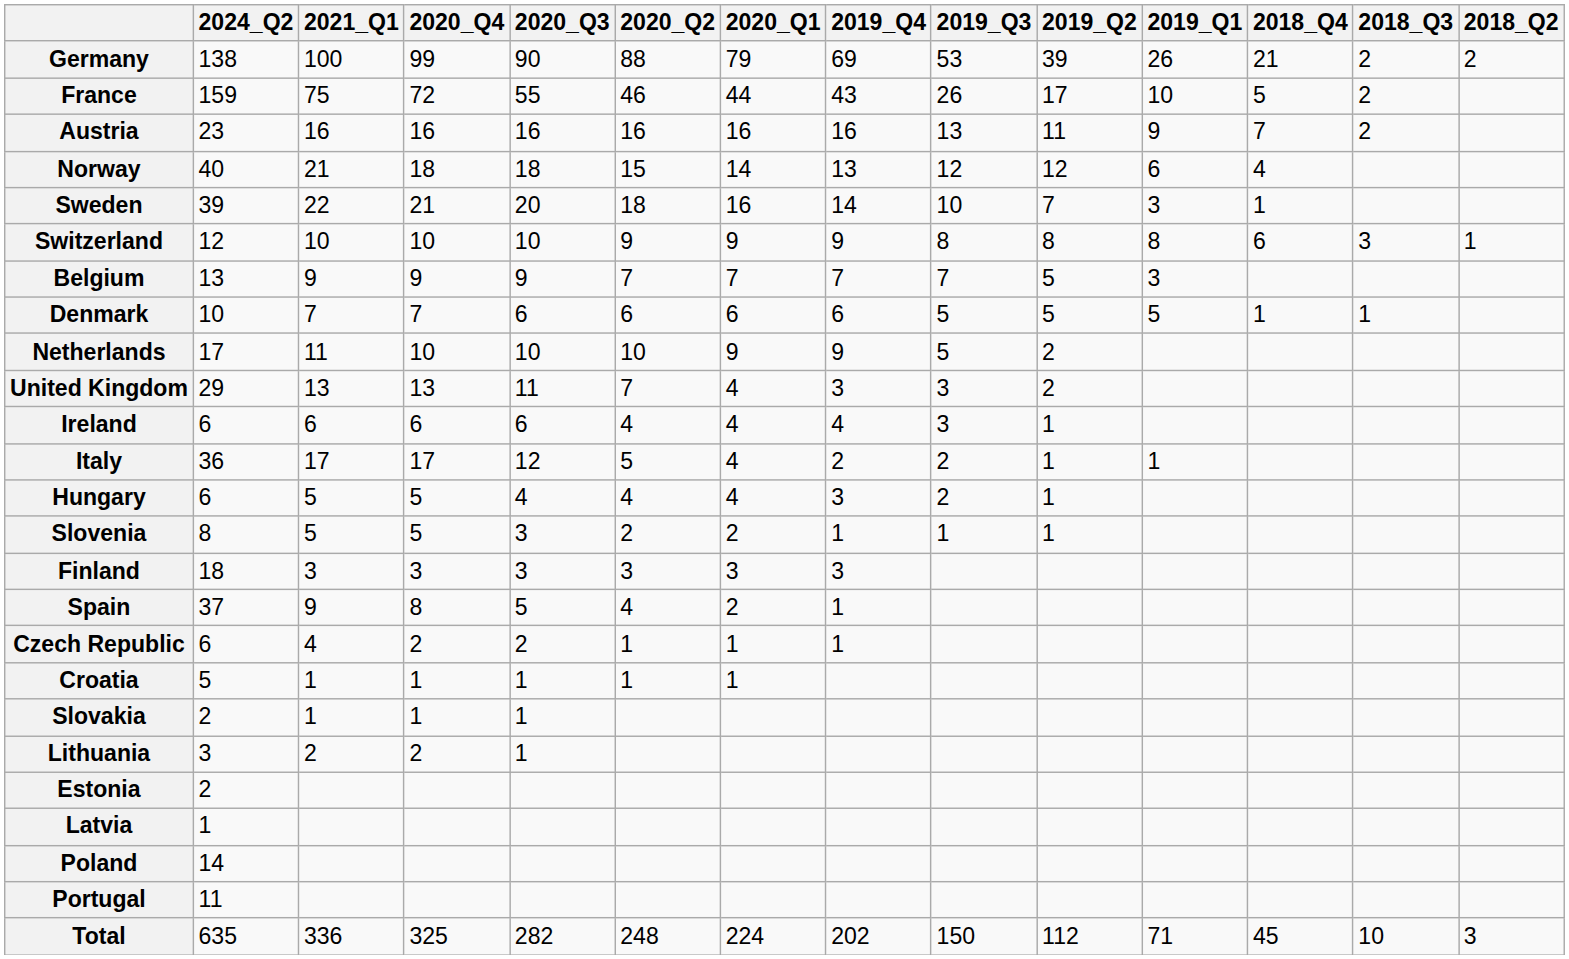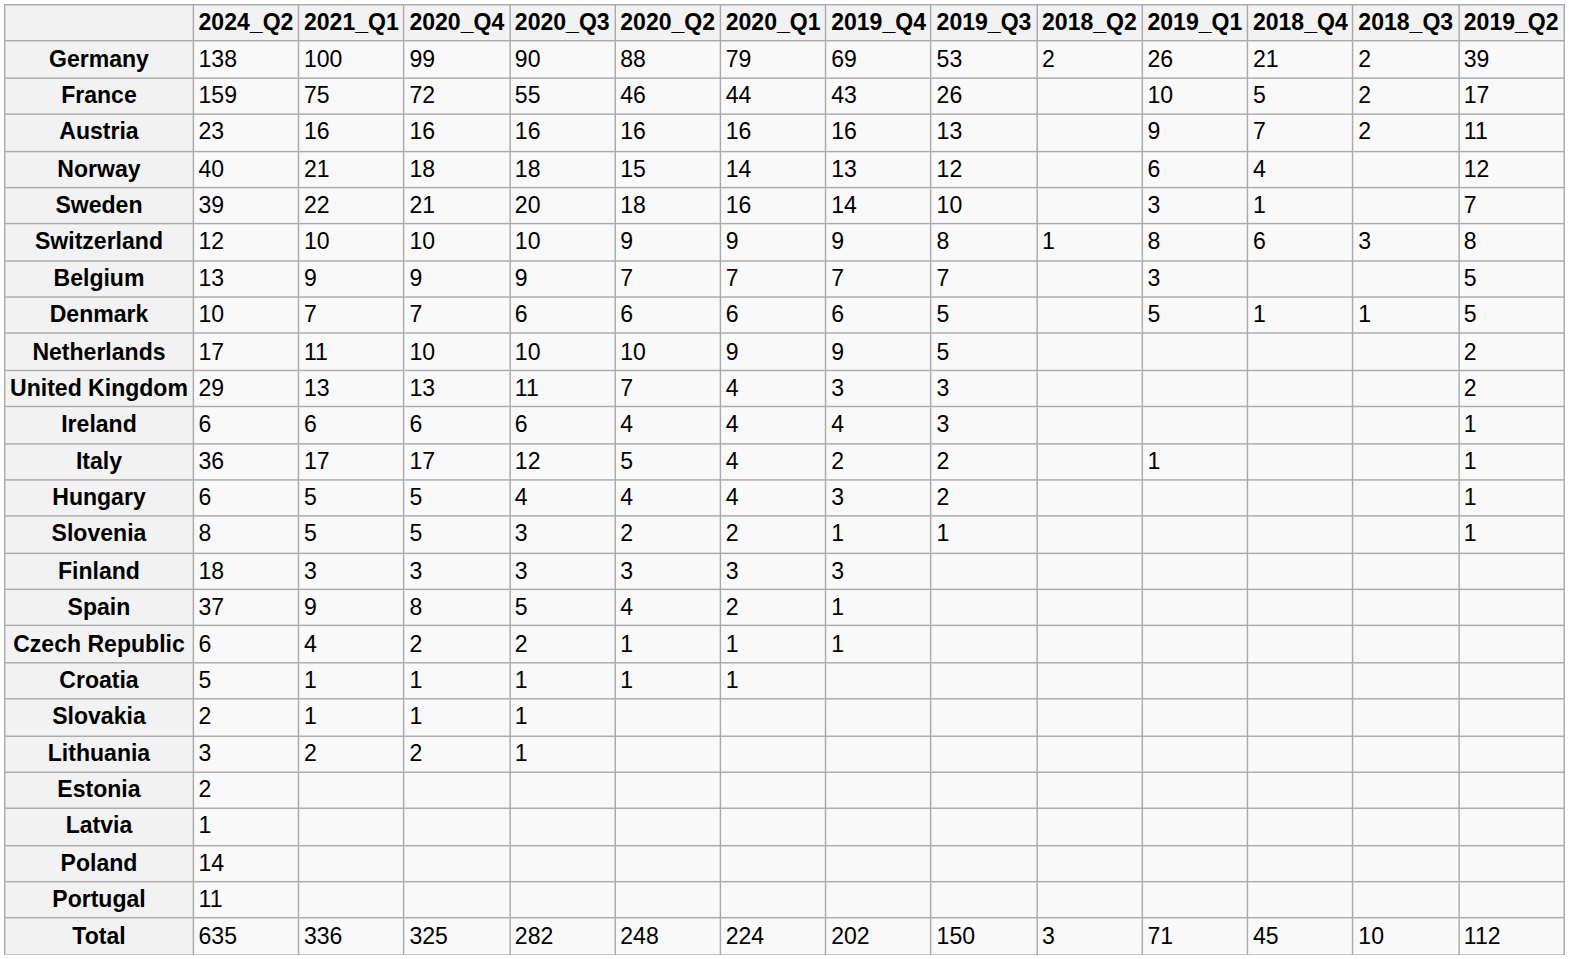 <table class="wikitable sortable">
 <tr>
 <th></th>
 <th>2024_Q2</th>
 <th>2021_Q1</th>
 <th>2020_Q4</th>
 <th>2020_Q3</th>
 <th>2020_Q2</th>
 <th>2020_Q1</th>
 <th>2019_Q4</th>
 <th>2019_Q3</th>
-<th>2019_Q2</th>
+<th>2018_Q2</th>
 <th>2019_Q1</th>
 <th>2018_Q4</th>
 <th>2018_Q3</th>
-<th>2018_Q2</th>
+<th>2019_Q2</th>
 </tr>
 <tr>
 <th>Germany</th>
 <td>138</td>
 <td>100</td>
 <td>99</td>
 <td>90</td>
 <td>88</td>
 <td>79</td>
 <td>69</td>
 <td>53</td>
-<td>39</td>
+<td>2</td>
 <td>26</td>
 <td>21</td>
 <td>2</td>
-<td>2</td>
+<td>39</td>
 </tr>
 <tr>
 <th>France</th>
 <td>159</td>
 <td>75</td>
 <td>72</td>
 <td>55</td>
 <td>46</td>
 <td>44</td>
 <td>43</td>
 <td>26</td>
-<td>17</td>
+<td></td>
 <td>10</td>
 <td>5</td>
 <td>2</td>
-<td></td>
+<td>17</td>
 </tr>
 <tr>
 <th>Austria</th>
 <td>23</td>
 <td>16</td>
 <td>16</td>
 <td>16</td>
 <td>16</td>
 <td>16</td>
 <td>16</td>
 <td>13</td>
-<td>11</td>
+<td></td>
 <td>9</td>
 <td>7</td>
 <td>2</td>
-<td></td>
+<td>11</td>
 </tr>
 <tr>
 <th>Norway</th>
 <td>40</td>
 <td>21</td>
 <td>18</td>
 <td>18</td>
 <td>15</td>
 <td>14</td>
 <td>13</td>
 <td>12</td>
-<td>12</td>
+<td></td>
 <td>6</td>
 <td>4</td>
 <td></td>
-<td></td>
+<td>12</td>
 </tr>
 <tr>
 <th>Sweden</th>
 <td>39</td>
 <td>22</td>
 <td>21</td>
 <td>20</td>
 <td>18</td>
 <td>16</td>
 <td>14</td>
 <td>10</td>
-<td>7</td>
+<td></td>
 <td>3</td>
 <td>1</td>
 <td></td>
-<td></td>
+<td>7</td>
 </tr>
 <tr>
 <th>Switzerland</th>
 <td>12</td>
 <td>10</td>
 <td>10</td>
 <td>10</td>
 <td>9</td>
 <td>9</td>
 <td>9</td>
 <td>8</td>
-<td>8</td>
+<td>1</td>
 <td>8</td>
 <td>6</td>
 <td>3</td>
-<td>1</td>
+<td>8</td>
 </tr>
 <tr>
 <th>Belgium</th>
 <td>13</td>
 <td>9</td>
 <td>9</td>
 <td>9</td>
 <td>7</td>
 <td>7</td>
 <td>7</td>
 <td>7</td>
-<td>5</td>
+<td></td>
 <td>3</td>
 <td></td>
 <td></td>
-<td></td>
+<td>5</td>
 </tr>
 <tr>
 <th>Denmark</th>
 <td>10</td>
 <td>7</td>
 <td>7</td>
 <td>6</td>
 <td>6</td>
 <td>6</td>
 <td>6</td>
 <td>5</td>
-<td>5</td>
+<td></td>
 <td>5</td>
 <td>1</td>
 <td>1</td>
-<td></td>
+<td>5</td>
 </tr>
 <tr>
 <th>Netherlands</th>
 <td>17</td>
 <td>11</td>
 <td>10</td>
 <td>10</td>
 <td>10</td>
 <td>9</td>
 <td>9</td>
 <td>5</td>
-<td>2</td>
 <td></td>
 <td></td>
 <td></td>
 <td></td>
+<td>2</td>
 </tr>
 <tr>
 <th>United Kingdom</th>
 <td>29</td>
 <td>13</td>
 <td>13</td>
 <td>11</td>
 <td>7</td>
 <td>4</td>
 <td>3</td>
 <td>3</td>
-<td>2</td>
 <td></td>
 <td></td>
 <td></td>
 <td></td>
+<td>2</td>
 </tr>
 <tr>
 <th>Ireland</th>
 <td>6</td>
 <td>6</td>
 <td>6</td>
 <td>6</td>
 <td>4</td>
 <td>4</td>
 <td>4</td>
 <td>3</td>
-<td>1</td>
 <td></td>
 <td></td>
 <td></td>
 <td></td>
+<td>1</td>
 </tr>
 <tr>
 <th>Italy</th>
 <td>36</td>
 <td>17</td>
 <td>17</td>
 <td>12</td>
 <td>5</td>
 <td>4</td>
 <td>2</td>
 <td>2</td>
-<td>1</td>
+<td></td>
 <td>1</td>
 <td></td>
 <td></td>
-<td></td>
+<td>1</td>
 </tr>
 <tr>
 <th>Hungary</th>
 <td>6</td>
 <td>5</td>
 <td>5</td>
 <td>4</td>
 <td>4</td>
 <td>4</td>
 <td>3</td>
 <td>2</td>
-<td>1</td>
 <td></td>
 <td></td>
 <td></td>
 <td></td>
+<td>1</td>
 </tr>
 <tr>
 <th>Slovenia</th>
 <td>8</td>
 <td>5</td>
 <td>5</td>
 <td>3</td>
 <td>2</td>
 <td>2</td>
 <td>1</td>
 <td>1</td>
-<td>1</td>
 <td></td>
 <td></td>
 <td></td>
 <td></td>
+<td>1</td>
 </tr>
 <tr>
 <th>Finland</th>
 <td>18</td>
 <td>3</td>
 <td>3</td>
 <td>3</td>
 <td>3</td>
 <td>3</td>
 <td>3</td>
 <td></td>
 <td></td>
 <td></td>
 <td></td>
 <td></td>
 <td></td>
 </tr>
 <tr>
 <th>Spain</th>
 <td>37</td>
 <td>9</td>
 <td>8</td>
 <td>5</td>
 <td>4</td>
 <td>2</td>
 <td>1</td>
 <td></td>
 <td></td>
 <td></td>
 <td></td>
 <td></td>
 <td></td>
 </tr>
 <tr>
 <th>Czech Republic</th>
 <td>6</td>
 <td>4</td>
 <td>2</td>
 <td>2</td>
 <td>1</td>
 <td>1</td>
 <td>1</td>
 <td></td>
 <td></td>
 <td></td>
 <td></td>
 <td></td>
 <td></td>
 </tr>
 <tr>
 <th>Croatia</th>
 <td>5</td>
 <td>1</td>
 <td>1</td>
 <td>1</td>
 <td>1</td>
 <td>1</td>
 <td></td>
 <td></td>
 <td></td>
 <td></td>
 <td></td>
 <td></td>
 <td></td>
 </tr>
 <tr>
 <th>Slovakia</th>
 <td>2</td>
 <td>1</td>
 <td>1</td>
 <td>1</td>
 <td></td>
 <td></td>
 <td></td>
 <td></td>
 <td></td>
 <td></td>
 <td></td>
 <td></td>
 <td></td>
 </tr>
 <tr>
 <th>Lithuania</th>
 <td>3</td>
 <td>2</td>
 <td>2</td>
 <td>1</td>
 <td></td>
 <td></td>
 <td></td>
 <td></td>
 <td></td>
 <td></td>
 <td></td>
 <td></td>
 <td></td>
 </tr>
 <tr>
 <th>Estonia</th>
 <td>2</td>
 <td></td>
 <td></td>
 <td></td>
 <td></td>
 <td></td>
 <td></td>
 <td></td>
 <td></td>
 <td></td>
 <td></td>
 <td></td>
 <td></td>
 </tr>
 <tr>
 <th>Latvia</th>
 <td>1</td>
 <td></td>
 <td></td>
 <td></td>
 <td></td>
 <td></td>
 <td></td>
 <td></td>
 <td></td>
 <td></td>
 <td></td>
 <td></td>
 <td></td>
 </tr>
 <tr>
 <th>Poland</th>
 <td>14</td>
 <td></td>
 <td></td>
 <td></td>
 <td></td>
 <td></td>
 <td></td>
 <td></td>
 <td></td>
 <td></td>
 <td></td>
 <td></td>
 <td></td>
 </tr>
 <tr>
 <th>Portugal</th>
 <td>11</td>
 <td></td>
 <td></td>
 <td></td>
 <td></td>
 <td></td>
 <td></td>
 <td></td>
 <td></td>
 <td></td>
 <td></td>
 <td></td>
 <td></td>
 </tr>
 <tr>
 <th>Total</th>
 <td>635</td>
 <td>336</td>
 <td>325</td>
 <td>282</td>
 <td>248</td>
 <td>224</td>
 <td>202</td>
 <td>150</td>
-<td>112</td>
+<td>3</td>
 <td>71</td>
 <td>45</td>
 <td>10</td>
-<td>3</td>
+<td>112</td>
 </tr>
 </table>
